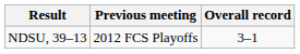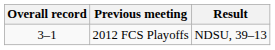 <table class="wikitable">
 <tr align="center">
+<th>Overall record</th>
+<th>Previous meeting</th>
 <th>Result</th>
-<th>Previous meeting</th>
-<th>Overall record</th>
 </tr>
 <tr align="center">
+<td>3–1</td>
+<td>2012 FCS Playoffs</td>
 <td>NDSU, 39–13</td>
-<td>2012 FCS Playoffs</td>
-<td>3–1</td>
 </tr>
 </table>
